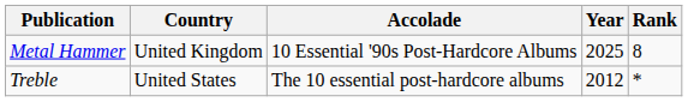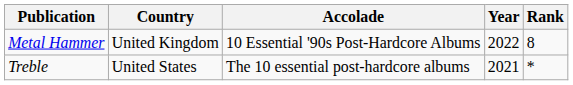 <table class="wikitable">
 <tr>
 <th>Publication</th>
 <th>Country</th>
 <th>Accolade</th>
 <th>Year</th>
 <th>Rank</th>
 </tr>
 <tr>
 <td><em><a href='#'>Metal Hammer</a></em></td>
 <td>United Kingdom</td>
 <td>10 Essential '90s Post-Hardcore Albums</td>
-<td>2025</td>
+<td>2022</td>
 <td>8</td>
 </tr>
 <tr>
 <td><em>Treble</em></td>
 <td>United States</td>
 <td>The 10 essential post-hardcore albums</td>
-<td>2012</td>
+<td>2021</td>
 <td>*</td>
 </tr>
 </table>
